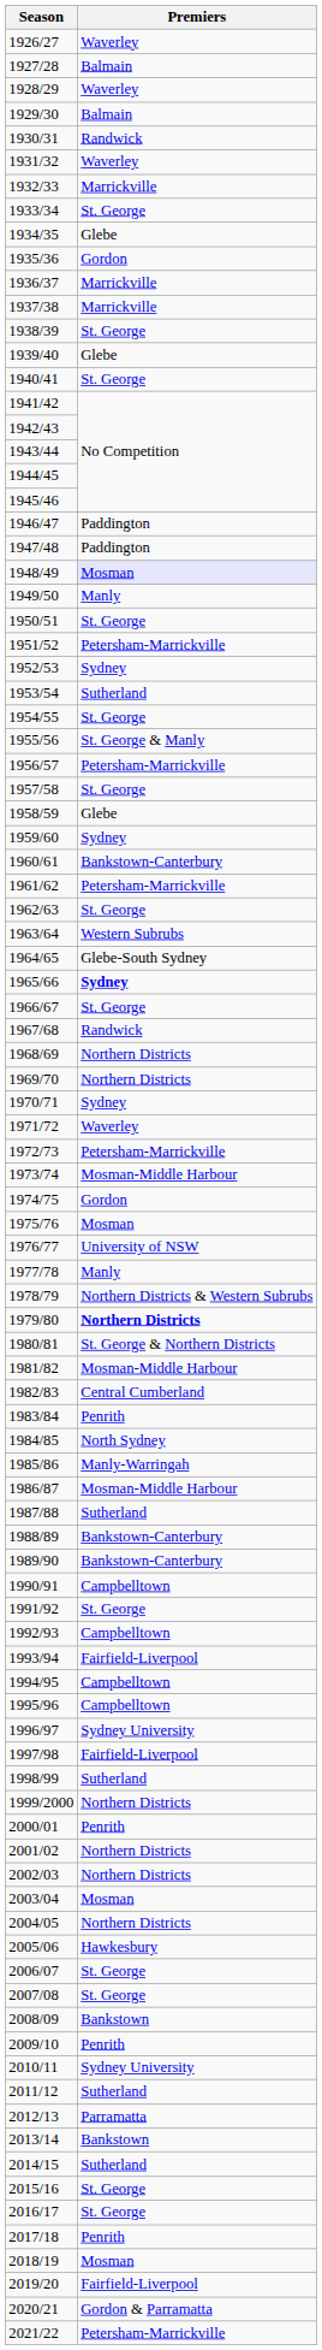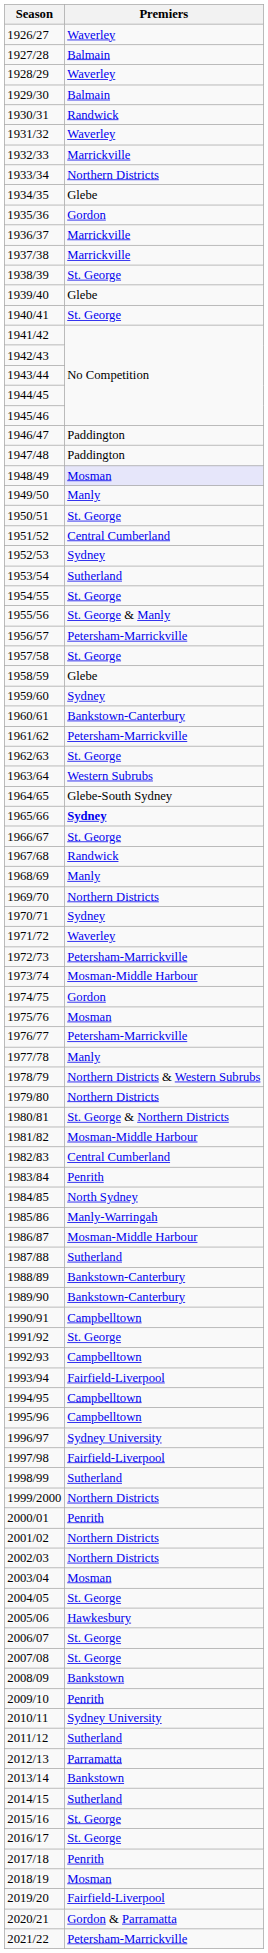 <table class="wikitable">
 <tr>
 <th>Season</th>
 <th>Premiers</th>
 </tr>
 <tr>
 <td>1926/27</td>
 <td><a href='#'>Waverley</a></td>
 </tr>
 <tr>
 <td>1927/28</td>
 <td><a href='#'>Balmain</a></td>
 </tr>
 <tr>
 <td>1928/29</td>
 <td><a href='#'>Waverley</a></td>
 </tr>
 <tr>
 <td>1929/30</td>
 <td><a href='#'>Balmain</a></td>
 </tr>
 <tr>
 <td>1930/31</td>
 <td><a href='#'>Randwick</a></td>
 </tr>
 <tr>
 <td>1931/32</td>
 <td><a href='#'>Waverley</a></td>
 </tr>
 <tr>
 <td>1932/33</td>
 <td><a href='#'>Marrickville</a></td>
 </tr>
 <tr>
 <td>1933/34</td>
-<td><a href='#'>St. George</a></td>
+<td><a href='#'>Northern Districts</a></td>
 </tr>
 <tr>
 <td>1934/35</td>
 <td>Glebe</td>
 </tr>
 <tr>
 <td>1935/36</td>
 <td><a href='#'>Gordon</a></td>
 </tr>
 <tr>
 <td>1936/37</td>
 <td><a href='#'>Marrickville</a></td>
 </tr>
 <tr>
 <td>1937/38</td>
 <td><a href='#'>Marrickville</a></td>
 </tr>
 <tr>
 <td>1938/39</td>
 <td><a href='#'>St. George</a></td>
 </tr>
 <tr>
 <td>1939/40</td>
 <td>Glebe</td>
 </tr>
 <tr>
 <td>1940/41</td>
 <td><a href='#'>St. George</a></td>
 </tr>
 <tr>
 <td>1941/42</td>
 <td rowspan="5">No Competition</td>
 </tr>
 <tr>
 <td>1942/43</td>
 </tr>
 <tr>
 <td>1943/44</td>
 </tr>
 <tr>
 <td>1944/45</td>
 </tr>
 <tr>
 <td>1945/46</td>
 </tr>
 <tr>
 <td>1946/47</td>
 <td>Paddington</td>
 </tr>
 <tr>
 <td>1947/48</td>
 <td>Paddington</td>
 </tr>
 <tr>
 <td>1948/49</td>
 <td style="background: lavender;"><a href='#'>Mosman</a></td>
 </tr>
 <tr>
 <td>1949/50</td>
 <td><a href='#'>Manly</a></td>
 </tr>
 <tr>
 <td>1950/51</td>
 <td><a href='#'>St. George</a></td>
 </tr>
 <tr>
 <td>1951/52</td>
-<td><a href='#'>Petersham-Marrickville</a></td>
+<td><a href='#'>Central Cumberland</a></td>
 </tr>
 <tr>
 <td>1952/53</td>
 <td><a href='#'>Sydney</a></td>
 </tr>
 <tr>
 <td>1953/54</td>
 <td><a href='#'>Sutherland</a></td>
 </tr>
 <tr>
 <td>1954/55</td>
 <td><a href='#'>St. George</a></td>
 </tr>
 <tr>
 <td>1955/56</td>
 <td><a href='#'>St. George</a> & <a href='#'>Manly</a></td>
 </tr>
 <tr>
 <td>1956/57</td>
 <td><a href='#'>Petersham-Marrickville</a></td>
 </tr>
 <tr>
 <td>1957/58</td>
 <td><a href='#'>St. George</a></td>
 </tr>
 <tr>
 <td>1958/59</td>
 <td>Glebe</td>
 </tr>
 <tr>
 <td>1959/60</td>
 <td><a href='#'>Sydney</a></td>
 </tr>
 <tr>
 <td>1960/61</td>
 <td><a href='#'>Bankstown-Canterbury</a></td>
 </tr>
 <tr>
 <td>1961/62</td>
 <td><a href='#'>Petersham-Marrickville</a></td>
 </tr>
 <tr>
 <td>1962/63</td>
 <td><a href='#'>St. George</a></td>
 </tr>
 <tr>
 <td>1963/64</td>
 <td><a href='#'>Western Subrubs</a></td>
 </tr>
 <tr>
 <td>1964/65</td>
 <td>Glebe-South Sydney</td>
 </tr>
 <tr>
 <td>1965/66</td>
 <td><strong><a href='#'>Sydney</a></strong></td>
 </tr>
 <tr>
 <td>1966/67</td>
 <td><a href='#'>St. George</a></td>
 </tr>
 <tr>
 <td>1967/68</td>
 <td><a href='#'>Randwick</a></td>
 </tr>
 <tr>
 <td>1968/69</td>
-<td><a href='#'>Northern Districts</a></td>
+<td><a href='#'>Manly</a></td>
 </tr>
 <tr>
 <td>1969/70</td>
 <td><a href='#'>Northern Districts</a></td>
 </tr>
 <tr>
 <td>1970/71</td>
 <td><a href='#'>Sydney</a></td>
 </tr>
 <tr>
 <td>1971/72</td>
 <td><a href='#'>Waverley</a></td>
 </tr>
 <tr>
 <td>1972/73</td>
 <td><a href='#'>Petersham-Marrickville</a></td>
 </tr>
 <tr>
 <td>1973/74</td>
 <td><a href='#'>Mosman-Middle Harbour</a></td>
 </tr>
 <tr>
 <td>1974/75</td>
 <td><a href='#'>Gordon</a></td>
 </tr>
 <tr>
 <td>1975/76</td>
 <td><a href='#'>Mosman</a></td>
 </tr>
 <tr>
 <td>1976/77</td>
-<td><a href='#'>University of NSW</a></td>
+<td><a href='#'>Petersham-Marrickville</a></td>
 </tr>
 <tr>
 <td>1977/78</td>
 <td><a href='#'>Manly</a></td>
 </tr>
 <tr>
 <td>1978/79</td>
 <td><a href='#'>Northern Districts</a> & <a href='#'>Western Subrubs</a></td>
 </tr>
 <tr>
 <td>1979/80</td>
-<td><strong><a href='#'>Northern Districts</a></strong></td>
+<td><a href='#'>Northern Districts</a></td>
 </tr>
 <tr>
 <td>1980/81</td>
 <td><a href='#'>St. George</a> & <a href='#'>Northern Districts</a></td>
 </tr>
 <tr>
 <td>1981/82</td>
 <td><a href='#'>Mosman-Middle Harbour</a></td>
 </tr>
 <tr>
 <td>1982/83</td>
 <td><a href='#'>Central Cumberland</a></td>
 </tr>
 <tr>
 <td>1983/84</td>
 <td><a href='#'>Penrith</a></td>
 </tr>
 <tr>
 <td>1984/85</td>
 <td><a href='#'>North Sydney</a></td>
 </tr>
 <tr>
 <td>1985/86</td>
 <td><a href='#'>Manly-Warringah</a></td>
 </tr>
 <tr>
 <td>1986/87</td>
 <td><a href='#'>Mosman-Middle Harbour</a></td>
 </tr>
 <tr>
 <td>1987/88</td>
 <td><a href='#'>Sutherland</a></td>
 </tr>
 <tr>
 <td>1988/89</td>
 <td><a href='#'>Bankstown-Canterbury</a></td>
 </tr>
 <tr>
 <td>1989/90</td>
 <td><a href='#'>Bankstown-Canterbury</a></td>
 </tr>
 <tr>
 <td>1990/91</td>
 <td><a href='#'>Campbelltown</a></td>
 </tr>
 <tr>
 <td>1991/92</td>
 <td><a href='#'>St. George</a></td>
 </tr>
 <tr>
 <td>1992/93</td>
 <td><a href='#'>Campbelltown</a></td>
 </tr>
 <tr>
 <td>1993/94</td>
 <td><a href='#'>Fairfield-Liverpool</a></td>
 </tr>
 <tr>
 <td>1994/95</td>
 <td><a href='#'>Campbelltown</a></td>
 </tr>
 <tr>
 <td>1995/96</td>
 <td><a href='#'>Campbelltown</a></td>
 </tr>
 <tr>
 <td>1996/97</td>
 <td><a href='#'>Sydney University</a></td>
 </tr>
 <tr>
 <td>1997/98</td>
 <td><a href='#'>Fairfield-Liverpool</a></td>
 </tr>
 <tr>
 <td>1998/99</td>
 <td><a href='#'>Sutherland</a></td>
 </tr>
 <tr>
 <td>1999/2000</td>
 <td><a href='#'>Northern Districts</a></td>
 </tr>
 <tr>
 <td>2000/01</td>
 <td><a href='#'>Penrith</a></td>
 </tr>
 <tr>
 <td>2001/02</td>
 <td><a href='#'>Northern Districts</a></td>
 </tr>
 <tr>
 <td>2002/03</td>
 <td><a href='#'>Northern Districts</a></td>
 </tr>
 <tr>
 <td>2003/04</td>
 <td><a href='#'>Mosman</a></td>
 </tr>
 <tr>
 <td>2004/05</td>
-<td><a href='#'>Northern Districts</a></td>
+<td><a href='#'>St. George</a></td>
 </tr>
 <tr>
 <td>2005/06</td>
 <td><a href='#'>Hawkesbury</a></td>
 </tr>
 <tr>
 <td>2006/07</td>
 <td><a href='#'>St. George</a></td>
 </tr>
 <tr>
 <td>2007/08</td>
 <td><a href='#'>St. George</a></td>
 </tr>
 <tr>
 <td>2008/09</td>
 <td><a href='#'>Bankstown</a></td>
 </tr>
 <tr>
 <td>2009/10</td>
 <td><a href='#'>Penrith</a></td>
 </tr>
 <tr>
 <td>2010/11</td>
 <td><a href='#'>Sydney University</a></td>
 </tr>
 <tr>
 <td>2011/12</td>
 <td><a href='#'>Sutherland</a></td>
 </tr>
 <tr>
 <td>2012/13</td>
 <td><a href='#'>Parramatta</a></td>
 </tr>
 <tr>
 <td>2013/14</td>
 <td><a href='#'>Bankstown</a></td>
 </tr>
 <tr>
 <td>2014/15</td>
 <td><a href='#'>Sutherland</a></td>
 </tr>
 <tr>
 <td>2015/16</td>
 <td><a href='#'>St. George</a></td>
 </tr>
 <tr>
 <td>2016/17</td>
 <td><a href='#'>St. George</a></td>
 </tr>
 <tr>
 <td>2017/18</td>
 <td><a href='#'>Penrith</a></td>
 </tr>
 <tr>
 <td>2018/19</td>
 <td><a href='#'>Mosman</a></td>
 </tr>
 <tr>
 <td>2019/20</td>
 <td><a href='#'>Fairfield-Liverpool</a></td>
 </tr>
 <tr>
 <td>2020/21</td>
 <td><a href='#'>Gordon</a> & <a href='#'>Parramatta</a></td>
 </tr>
 <tr>
 <td>2021/22</td>
 <td><a href='#'>Petersham-Marrickville</a></td>
 </tr>
 </table>
